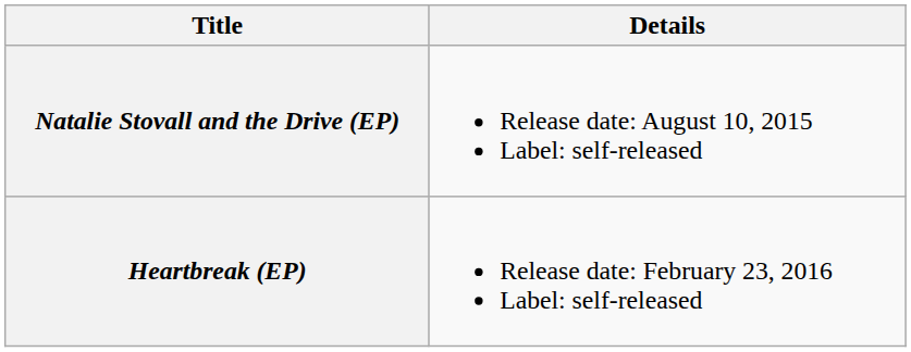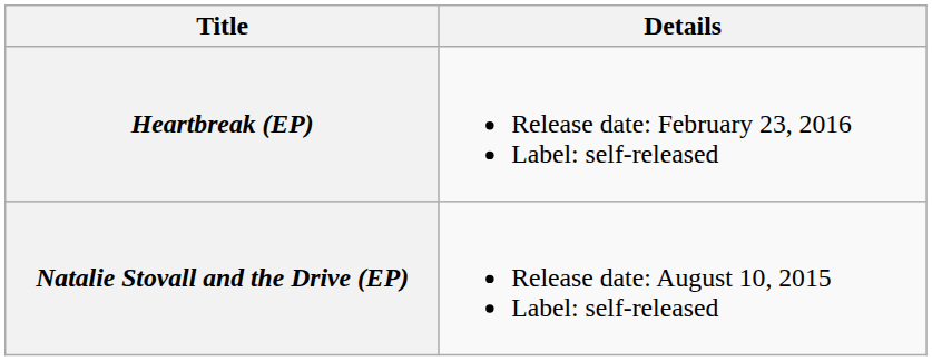 <table class="wikitable plainrowheaders">
 <tr>
 <th style="width:16em;">Title</th>
 <th style="width:18em;">Details</th>
 </tr>
 <tr>
+<th scope="row"><em>Heartbreak (EP)</em></th>
+<td><br><ul><li>Release date: February 23, 2016</li><li>Label: self-released</li></ul></td>
+</tr>
+<tr>
 <th scope="row"><em>Natalie Stovall and the Drive (EP)</em></th>
 <td><br><ul><li>Release date: August 10, 2015</li><li>Label: self-released</li></ul></td>
 </tr>
-<tr>
-<th scope="row"><em>Heartbreak (EP)</em></th>
-<td><br><ul><li>Release date: February 23, 2016</li><li>Label: self-released</li></ul></td>
-</tr>
 </table>
